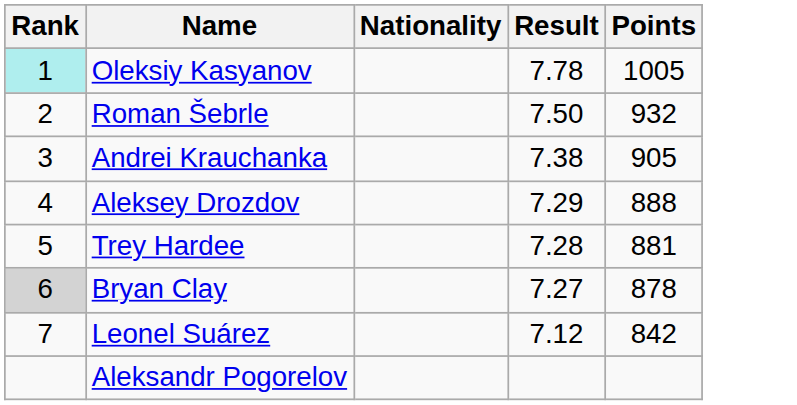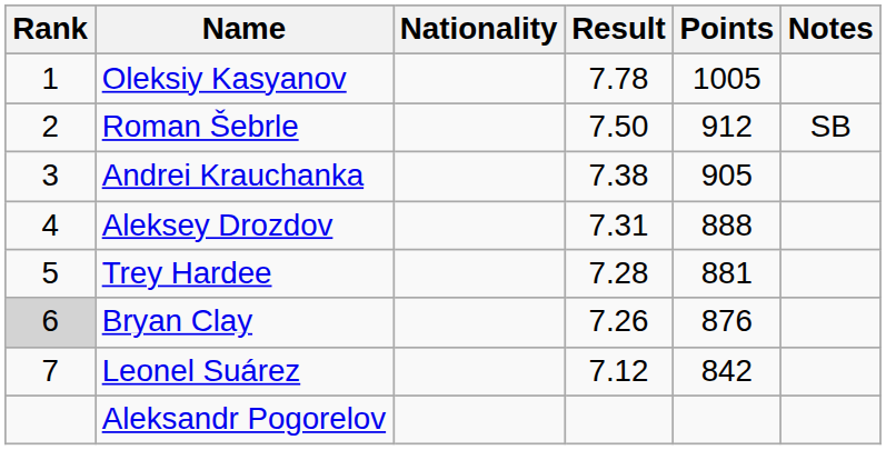 <table class="wikitable sortable" style="text-align:center">
 <tr>
 <th>Rank</th>
 <th>Name</th>
 <th>Nationality</th>
 <th>Result</th>
 <th>Points</th>
+<th>Notes</th>
 </tr>
 <tr>
-<td style="background: paleturquoise;">1</td>
+<td>1</td>
 <td align=left><a href='#'>Oleksiy Kasyanov</a></td>
 <td align=left></td>
 <td>7.78</td>
 <td>1005</td>
+<td></td>
 </tr>
 <tr>
 <td>2</td>
 <td align=left><a href='#'>Roman Šebrle</a></td>
 <td align=left></td>
 <td>7.50</td>
-<td>932</td>
+<td>912</td>
+<td>SB</td>
 </tr>
 <tr>
 <td>3</td>
 <td align=left><a href='#'>Andrei Krauchanka</a></td>
 <td align=left></td>
 <td>7.38</td>
 <td>905</td>
+<td></td>
 </tr>
 <tr>
 <td>4</td>
 <td align=left><a href='#'>Aleksey Drozdov</a></td>
 <td align=left></td>
-<td>7.29</td>
+<td>7.31</td>
 <td>888</td>
+<td></td>
 </tr>
 <tr>
 <td>5</td>
 <td align=left><a href='#'>Trey Hardee</a></td>
 <td align=left></td>
 <td>7.28</td>
 <td>881</td>
+<td></td>
 </tr>
 <tr>
 <td style="background: lightgrey;">6</td>
 <td align=left><a href='#'>Bryan Clay</a></td>
 <td align=left></td>
-<td>7.27</td>
-<td>878</td>
+<td>7.26</td>
+<td>876</td>
+<td></td>
 </tr>
 <tr>
 <td>7</td>
 <td align=left><a href='#'>Leonel Suárez</a></td>
 <td align=left></td>
 <td>7.12</td>
 <td>842</td>
+<td></td>
 </tr>
 <tr>
 <td></td>
 <td align=left><a href='#'>Aleksandr Pogorelov</a></td>
 <td align=left></td>
 <td></td>
 <td></td>
+<td></td>
 </tr>
 </table>
